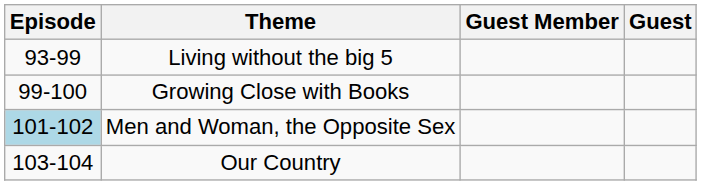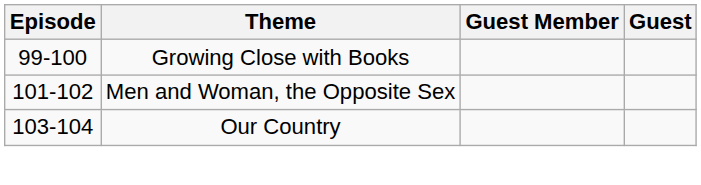 <table class="wikitable" style="text-align:center">
 <tr>
 <th>Episode</th>
 <th>Theme</th>
 <th>Guest Member</th>
 <th>Guest</th>
 </tr>
 <tr>
-<td>93-99</td>
-<td>Living without the big 5</td>
-<td></td>
-<td></td>
-</tr>
-<tr>
 <td>99-100</td>
 <td>Growing Close with Books</td>
 <td></td>
 <td></td>
 </tr>
 <tr>
-<td style="background: lightblue;">101-102</td>
+<td>101-102</td>
 <td>Men and Woman, the Opposite Sex</td>
 <td></td>
 <td></td>
 </tr>
 <tr>
 <td>103-104</td>
 <td>Our Country</td>
 <td></td>
 <td></td>
 </tr>
 </table>
